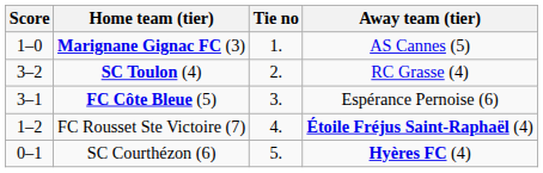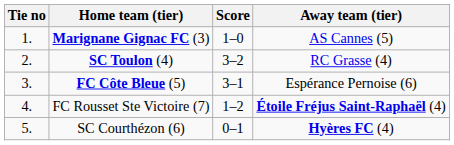 <table class="wikitable" style="text-align: center">
 <tr>
+<th>Tie no</th>
+<th>Home team (tier)</th>
 <th>Score</th>
-<th>Home team (tier)</th>
-<th>Tie no</th>
 <th>Away team (tier)</th>
 </tr>
 <tr>
+<td>1.</td>
+<td><strong><a href='#'>Marignane Gignac FC</a></strong> (3)</td>
 <td>1–0 </td>
-<td><strong><a href='#'>Marignane Gignac FC</a></strong> (3)</td>
-<td>1.</td>
 <td><a href='#'>AS Cannes</a> (5)</td>
 </tr>
 <tr>
+<td>2.</td>
+<td><strong><a href='#'>SC Toulon</a></strong> (4)</td>
 <td>3–2</td>
-<td><strong><a href='#'>SC Toulon</a></strong> (4)</td>
-<td>2.</td>
 <td><a href='#'>RC Grasse</a> (4)</td>
 </tr>
 <tr>
+<td>3.</td>
+<td><strong><a href='#'>FC Côte Bleue</a></strong> (5)</td>
 <td>3–1</td>
-<td><strong><a href='#'>FC Côte Bleue</a></strong> (5)</td>
-<td>3.</td>
 <td>Espérance Pernoise (6)</td>
 </tr>
 <tr>
+<td>4.</td>
+<td>FC Rousset Ste Victoire (7)</td>
 <td>1–2</td>
-<td>FC Rousset Ste Victoire (7)</td>
-<td>4.</td>
 <td><strong><a href='#'>Étoile Fréjus Saint-Raphaël</a></strong> (4)</td>
 </tr>
 <tr>
+<td>5.</td>
+<td>SC Courthézon (6)</td>
 <td>0–1</td>
-<td>SC Courthézon (6)</td>
-<td>5.</td>
 <td><strong><a href='#'>Hyères FC</a></strong> (4)</td>
 </tr>
 </table>
